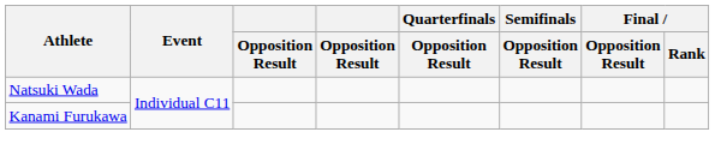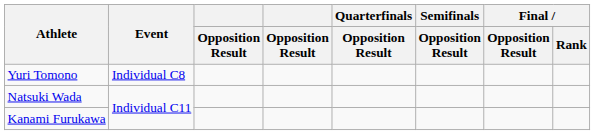 <table class=wikitable style="font-size:90%">
 <tr align=center>
 <th rowspan="2">Athlete</th>
 <th rowspan="2">Event</th>
 <th></th>
 <th></th>
 <th>Quarterfinals</th>
 <th>Semifinals</th>
 <th colspan="2">Final / </th>
 </tr>
 <tr>
 <th>Opposition<br>Result</th>
 <th>Opposition<br>Result</th>
 <th>Opposition<br>Result</th>
 <th>Opposition<br>Result</th>
 <th>Opposition<br>Result</th>
 <th>Rank</th>
+</tr>
+<tr align=center>
+<td align=left><a href='#'>Yuri Tomono</a></td>
+<td align=left><a href='#'>Individual C8</a></td>
+<td></td>
+<td></td>
+<td></td>
+<td></td>
+<td></td>
+<td></td>
 </tr>
 <tr align=center>
 <td align=left><a href='#'>Natsuki Wada</a></td>
 <td align=left rowspan=2><a href='#'>Individual C11</a></td>
 <td></td>
 <td></td>
 <td></td>
 <td></td>
 <td></td>
 <td></td>
 </tr>
 <tr align=center>
 <td align=left><a href='#'>Kanami Furukawa</a></td>
 <td></td>
 <td></td>
 <td></td>
 <td></td>
 <td></td>
 <td></td>
 </tr>
 </table>
